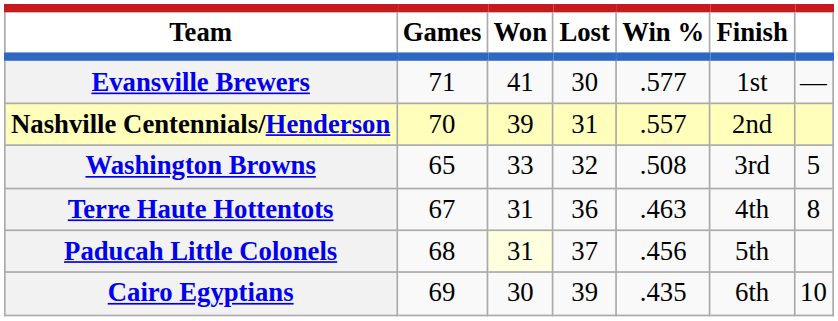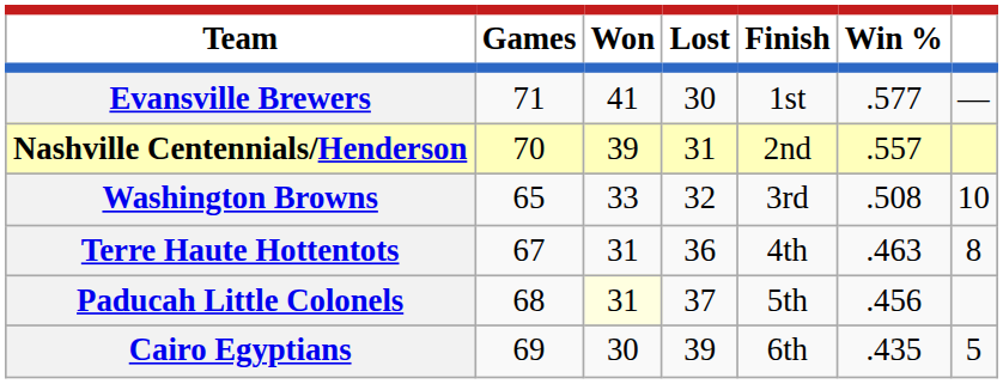 <table class="wikitable sortable plainrowheaders" style="text-align:center;">
 <tr>
 <th scope="col" style="background-color:#ffffff; border-top:#c41c1c 5px solid; border-bottom:#2d68c4 5px solid; color:#000000">Team</th>
 <th scope="col" style="background-color:#ffffff; border-top:#c41c1c 5px solid; border-bottom:#2d68c4 5px solid; color:#000000">Games</th>
 <th scope="col" style="background-color:#ffffff; border-top:#c41c1c 5px solid; border-bottom:#2d68c4 5px solid; color:#000000">Won</th>
 <th scope="col" style="background-color:#ffffff; border-top:#c41c1c 5px solid; border-bottom:#2d68c4 5px solid; color:#000000">Lost</th>
+<th scope="col" style="background-color:#ffffff; border-top:#c41c1c 5px solid; border-bottom:#2d68c4 5px solid; color:#000000">Finish</th>
 <th scope="col" style="background-color:#ffffff; border-top:#c41c1c 5px solid; border-bottom:#2d68c4 5px solid; color:#000000">Win %</th>
-<th scope="col" style="background-color:#ffffff; border-top:#c41c1c 5px solid; border-bottom:#2d68c4 5px solid; color:#000000">Finish</th>
 <th scope="col" style="background-color:#ffffff; border-top:#c41c1c 5px solid; border-bottom:#2d68c4 5px solid; color:#000000"></th>
 </tr>
 <tr>
 <th scope="row" style="text-align:center"><a href='#'>Evansville Brewers</a></th>
 <td>71</td>
 <td>41</td>
 <td>30</td>
+<td>1st</td>
 <td>.577</td>
-<td>1st</td>
 <td>—</td>
 </tr>
 <tr style="background-color:#FFFFBB">
 <th scope="row" style="text-align:center; background:#FFFFBB">Nashville Centennials/<a href='#'>Henderson</a></th>
 <td>70</td>
 <td>39</td>
 <td>31</td>
+<td>2nd</td>
 <td>.557</td>
-<td>2nd</td>
 <td></td>
 </tr>
 <tr>
 <th scope="row" style="text-align:center"><a href='#'>Washington Browns</a></th>
 <td>65</td>
 <td>33</td>
 <td>32</td>
+<td>3rd</td>
 <td>.508</td>
-<td>3rd</td>
-<td>5</td>
+<td>10</td>
 </tr>
 <tr>
 <th scope="row" style="text-align:center"><a href='#'>Terre Haute Hottentots</a></th>
 <td>67</td>
 <td>31</td>
 <td>36</td>
+<td>4th</td>
 <td>.463</td>
-<td>4th</td>
 <td>8</td>
 </tr>
 <tr>
 <th scope="row" style="text-align:center"><a href='#'>Paducah Little Colonels</a></th>
 <td>68</td>
 <td style="background: lightyellow;">31</td>
 <td>37</td>
+<td>5th</td>
 <td>.456</td>
-<td>5th</td>
 <td></td>
 </tr>
 <tr>
 <th scope="row" style="text-align:center"><a href='#'>Cairo Egyptians</a></th>
 <td>69</td>
 <td>30</td>
 <td>39</td>
+<td>6th</td>
 <td>.435</td>
-<td>6th</td>
-<td>10</td>
+<td>5</td>
 </tr>
 </table>
